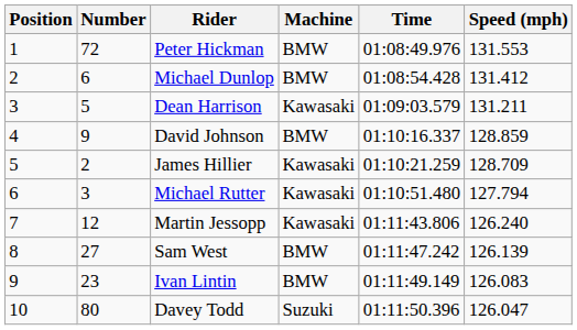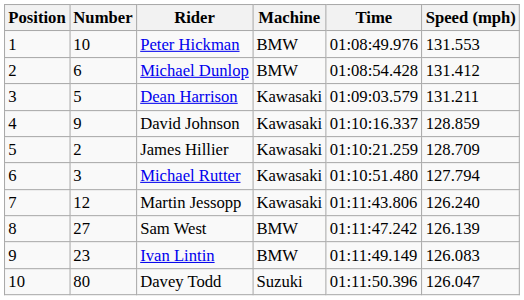 <table class="wikitable">
 <tr>
 <th>Position</th>
 <th>Number</th>
 <th>Rider</th>
 <th>Machine</th>
 <th>Time</th>
 <th>Speed (mph)</th>
 </tr>
 <tr>
 <td>1</td>
-<td>72</td>
+<td>10</td>
 <td> <a href='#'>Peter Hickman</a></td>
 <td>BMW</td>
 <td>01:08:49.976</td>
 <td>131.553</td>
 </tr>
 <tr>
 <td>2</td>
 <td>6</td>
 <td> <a href='#'>Michael Dunlop</a></td>
 <td>BMW</td>
 <td>01:08:54.428</td>
 <td>131.412</td>
 </tr>
 <tr>
 <td>3</td>
 <td>5</td>
 <td> <a href='#'>Dean Harrison</a></td>
 <td>Kawasaki</td>
 <td>01:09:03.579</td>
 <td>131.211</td>
 </tr>
 <tr>
 <td>4</td>
 <td>9</td>
 <td> David Johnson</td>
-<td>BMW</td>
+<td>Kawasaki</td>
 <td>01:10:16.337</td>
 <td>128.859</td>
 </tr>
 <tr>
 <td>5</td>
 <td>2</td>
 <td> James Hillier</td>
 <td>Kawasaki</td>
 <td>01:10:21.259</td>
 <td>128.709</td>
 </tr>
 <tr>
 <td>6</td>
 <td>3</td>
 <td> <a href='#'>Michael Rutter</a></td>
 <td>Kawasaki</td>
 <td>01:10:51.480</td>
 <td>127.794</td>
 </tr>
 <tr>
 <td>7</td>
 <td>12</td>
 <td> Martin Jessopp</td>
 <td>Kawasaki</td>
 <td>01:11:43.806</td>
 <td>126.240</td>
 </tr>
 <tr>
 <td>8</td>
 <td>27</td>
 <td> Sam West</td>
 <td>BMW</td>
 <td>01:11:47.242</td>
 <td>126.139</td>
 </tr>
 <tr>
 <td>9</td>
 <td>23</td>
 <td> <a href='#'>Ivan Lintin</a></td>
 <td>BMW</td>
 <td>01:11:49.149</td>
 <td>126.083</td>
 </tr>
 <tr>
 <td>10</td>
 <td>80</td>
 <td> Davey Todd</td>
 <td>Suzuki</td>
 <td>01:11:50.396</td>
 <td>126.047</td>
 </tr>
 </table>
